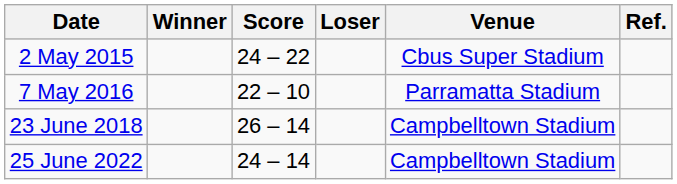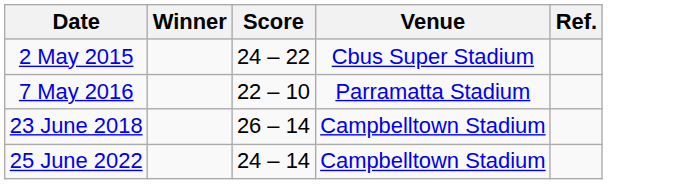 <table class="wikitable" style="text-align: center;">
 <tr>
 <th>Date</th>
 <th>Winner</th>
 <th>Score</th>
-<th>Loser</th>
 <th>Venue</th>
 <th>Ref.</th>
 </tr>
 <tr>
 <td><a href='#'>2 May 2015</a></td>
 <td></td>
 <td>24 – 22</td>
-<td></td>
 <td><a href='#'>Cbus Super Stadium</a></td>
 <td></td>
 </tr>
 <tr>
 <td><a href='#'>7 May 2016</a></td>
 <td></td>
 <td>22 – 10</td>
-<td></td>
 <td><a href='#'>Parramatta Stadium</a></td>
 <td></td>
 </tr>
 <tr>
 <td><a href='#'>23 June 2018</a></td>
 <td></td>
 <td>26 – 14</td>
-<td></td>
 <td><a href='#'>Campbelltown Stadium</a></td>
 <td></td>
 </tr>
 <tr>
 <td><a href='#'>25 June 2022</a></td>
 <td></td>
 <td>24 – 14</td>
-<td></td>
 <td><a href='#'>Campbelltown Stadium</a></td>
 <td></td>
 </tr>
 </table>
